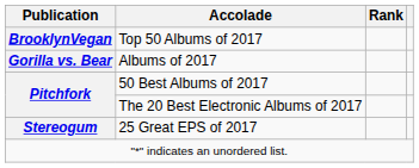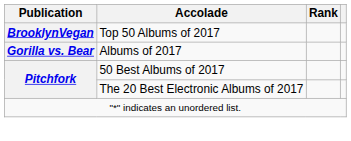 <table class="sortable wikitable plainrowheaders">
 <tr>
 <th>Publication</th>
 <th>Accolade</th>
 <th>Rank</th>
 <th class="unsortable"></th>
 </tr>
 <tr>
 <th scope="row"><em><a href='#'>BrooklynVegan</a></em></th>
 <td>Top 50 Albums of 2017</td>
 <td></td>
 <td></td>
 </tr>
 <tr>
 <th scope="row"><em><a href='#'>Gorilla vs. Bear</a></em></th>
 <td>Albums of 2017</td>
 <td></td>
 <td></td>
 </tr>
 <tr>
 <th scope="row" rowspan=2><em><a href='#'>Pitchfork</a></em></th>
 <td>50 Best Albums of 2017</td>
 <td></td>
 <td></td>
 </tr>
 <tr>
 <td>The 20 Best Electronic Albums of 2017</td>
 <td></td>
 <td></td>
 </tr>
 <tr>
-<th scope="row"><em><a href='#'>Stereogum</a></em></th>
-<td>25 Great EPS of 2017</td>
-<td></td>
-<td></td>
-</tr>
-<tr>
 <td colspan=4 style="text-align:center;"><small>"*" indicates an unordered list.</small></td>
 </tr>
 </table>
